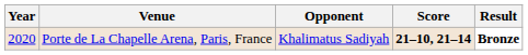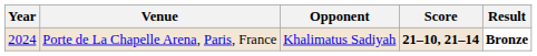 <table class="sortable wikitable" style="font-size: 90%;">
 <tr>
 <th>Year</th>
 <th>Venue</th>
 <th>Opponent</th>
 <th>Score</th>
 <th>Result</th>
 </tr>
 <tr style="background:#F3E6D7">
-<td align="center"><a href='#'>2020</a></td>
+<td align="center"><a href='#'>2024</a></td>
 <td align="left"><a href='#'>Porte de La Chapelle Arena</a>, <a href='#'>Paris</a>, France</td>
 <td align="left"> <a href='#'>Khalimatus Sadiyah</a></td>
 <td align="left"><strong>21–10, 21–14</strong></td>
 <td style="text-align:left; background:white"> <strong>Bronze</strong></td>
 </tr>
 </table>
